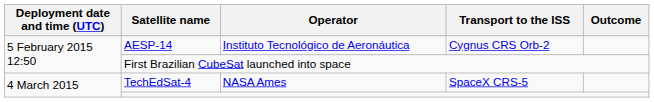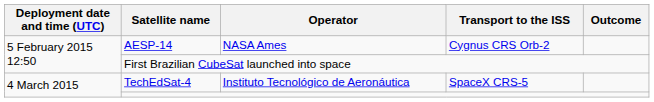 <table class="wikitable" style="width: 100%;">
 <tr>
 <th scope="col">Deployment date<br>and time (<a href='#'>UTC</a>)</th>
 <th scope="col">Satellite name</th>
 <th scope="col">Operator</th>
 <th scope="col">Transport to the ISS</th>
 <th scope="col">Outcome</th>
 </tr>
 <tr>
 <td rowspan=2>5 February 2015 <br> 12:50</td>
 <td> <a href='#'>AESP-14</a></td>
-<td><a href='#'>Instituto Tecnológico de Aeronáutica</a></td>
+<td><a href='#'>NASA Ames</a></td>
 <td><a href='#'>Cygnus CRS Orb-2</a></td>
 <td></td>
 </tr>
 <tr>
 <td colspan=4>First Brazilian <a href='#'>CubeSat</a> launched into space</td>
 </tr>
 <tr>
 <td rowspan=2>4 March 2015</td>
 <td> <a href='#'>TechEdSat-4</a></td>
-<td><a href='#'>NASA Ames</a></td>
+<td><a href='#'>Instituto Tecnológico de Aeronáutica</a></td>
 <td><a href='#'>SpaceX CRS-5</a></td>
 <td></td>
 </tr>
 <tr>
 <td colspan=4></td>
 </tr>
 </table>
